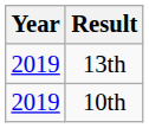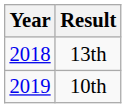 <table class="wikitable" style="text-align:center">
 <tr>
 <th>Year</th>
 <th>Result</th>
 </tr>
 <tr>
-<td><a href='#'>2019</a></td>
+<td><a href='#'>2018</a></td>
 <td>13th</td>
 </tr>
 <tr>
 <td><a href='#'>2019</a></td>
 <td>10th</td>
 </tr>
 </table>
